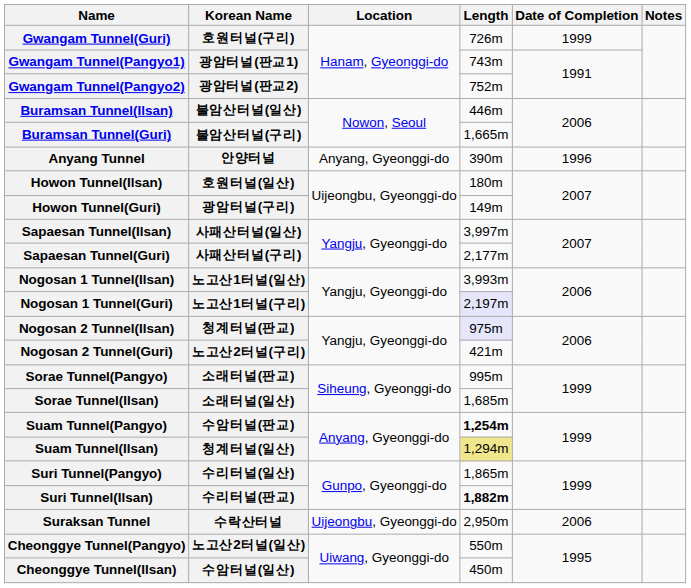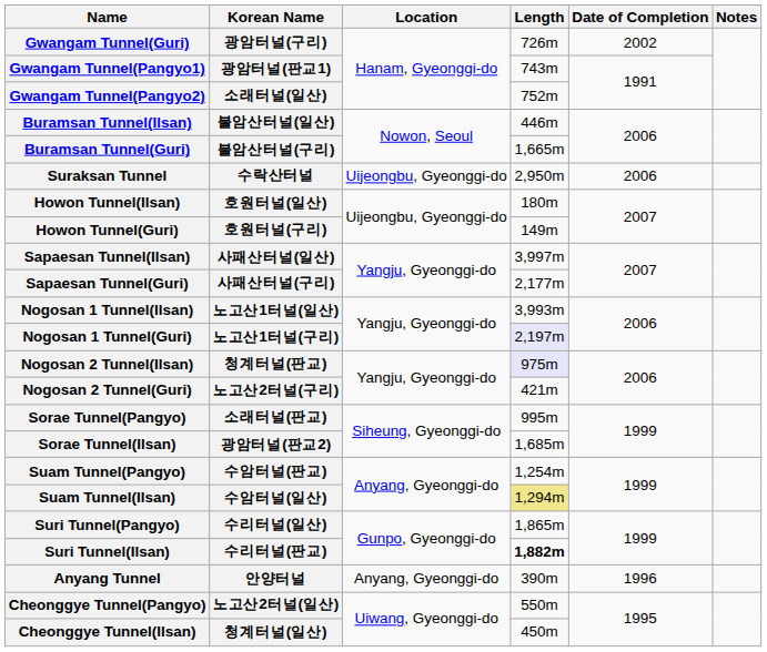 <table class="wikitable" style="font-size: 85%; text-align: center;">
 <tr>
 <th>Name</th>
 <th>Korean Name</th>
 <th>Location</th>
 <th>Length</th>
 <th>Date of Completion</th>
 <th>Notes</th>
 </tr>
 <tr>
 <th><a href='#'>Gwangam Tunnel(Guri)</a></th>
-<th>호원터널(구리)</th>
+<th>광암터널(구리)</th>
 <td rowspan=3><a href='#'>Hanam</a>, <a href='#'>Gyeonggi-do</a></td>
 <td>726m</td>
-<td>1999</td>
+<td>2002</td>
 <td rowspan=3></td>
 </tr>
 <tr>
 <th><a href='#'>Gwangam Tunnel(Pangyo1)</a></th>
 <th>광암터널(판교1)</th>
 <td>743m</td>
 <td rowspan=2>1991</td>
 </tr>
 <tr>
 <th><a href='#'>Gwangam Tunnel(Pangyo2)</a></th>
-<th>광암터널(판교2)</th>
+<th>소래터널(일산)</th>
 <td>752m</td>
 </tr>
 <tr>
 <th><a href='#'>Buramsan Tunnel(Ilsan)</a></th>
 <th>불암산터널(일산)</th>
 <td rowspan=2><a href='#'>Nowon</a>, <a href='#'>Seoul</a></td>
 <td>446m</td>
 <td rowspan=2>2006</td>
 <td rowspan=2></td>
 </tr>
 <tr>
 <th><a href='#'>Buramsan Tunnel(Guri)</a></th>
 <th>불암산터널(구리)</th>
 <td>1,665m</td>
 </tr>
 <tr>
-<th>Anyang Tunnel</th>
-<th>안양터널</th>
-<td>Anyang, Gyeonggi-do</td>
-<td>390m</td>
-<td>1996</td>
+<th>Suraksan Tunnel</th>
+<th>수락산터널</th>
+<td><a href='#'>Uijeongbu</a>, Gyeonggi-do</td>
+<td>2,950m</td>
+<td>2006</td>
 <td></td>
 </tr>
 <tr>
 <th Howon Tunnel>Howon Tunnel(Ilsan)</th>
 <th>호원터널(일산)</th>
 <td rowspan=2>Uijeongbu, Gyeonggi-do</td>
 <td>180m</td>
 <td rowspan=2>2007</td>
 <td rowspan=2></td>
 </tr>
 <tr>
 <th Howon Tunnel>Howon Tunnel(Guri)</th>
-<th>광암터널(구리)</th>
+<th>호원터널(구리)</th>
 <td>149m</td>
 </tr>
 <tr>
 <th Sapaesan Tunnel>Sapaesan Tunnel(Ilsan)</th>
 <th>사패산터널(일산)</th>
 <td rowspan=2><a href='#'>Yangju</a>, Gyeonggi-do</td>
 <td>3,997m</td>
 <td rowspan=2>2007</td>
 <td rowspan=2></td>
 </tr>
 <tr>
 <th Sapaesan Tunnel>Sapaesan Tunnel(Guri)</th>
 <th>사패산터널(구리)</th>
 <td>2,177m</td>
 </tr>
 <tr>
 <th Nogosan 1 Tunnel>Nogosan 1 Tunnel(Ilsan)</th>
 <th>노고산1터널(일산)</th>
 <td rowspan=2>Yangju, Gyeonggi-do</td>
 <td>3,993m</td>
 <td rowspan=2>2006</td>
 <td rowspan=2></td>
 </tr>
 <tr>
 <th Nogosan 1 Tunnel>Nogosan 1 Tunnel(Guri)</th>
 <th>노고산1터널(구리)</th>
 <td style="background: lavender;">2,197m</td>
 </tr>
 <tr>
 <th Nogosan 2 Tunnel>Nogosan 2 Tunnel(Ilsan)</th>
 <th>청계터널(판교)</th>
 <td rowspan=2>Yangju, Gyeonggi-do</td>
 <td style="background: lavender;">975m</td>
 <td rowspan=2>2006</td>
 <td rowspan=2></td>
 </tr>
 <tr>
 <th Nogosan 2 Tunnel>Nogosan 2 Tunnel(Guri)</th>
 <th>노고산2터널(구리)</th>
 <td>421m</td>
 </tr>
 <tr>
 <th Sorae Tunnel>Sorae Tunnel(Pangyo)</th>
 <th>소래터널(판교)</th>
 <td rowspan=2><a href='#'>Siheung</a>, Gyeonggi-do</td>
 <td>995m</td>
 <td rowspan=2>1999</td>
 <td rowspan=2></td>
 </tr>
 <tr>
 <th Sorae Tunnel>Sorae Tunnel(Ilsan)</th>
-<th>소래터널(일산)</th>
+<th>광암터널(판교2)</th>
 <td>1,685m</td>
 </tr>
 <tr>
 <th Suam Tunnel>Suam Tunnel(Pangyo)</th>
 <th>수암터널(판교)</th>
 <td rowspan=2><a href='#'>Anyang</a>, Gyeonggi-do</td>
-<td><strong>1,254m</strong></td>
+<td>1,254m</td>
 <td rowspan=2>1999</td>
 <td rowspan=2></td>
 </tr>
 <tr>
 <th Suam Tunnel>Suam Tunnel(Ilsan)</th>
-<th>청계터널(일산)</th>
+<th>수암터널(일산)</th>
 <td style="background: khaki;">1,294m</td>
 </tr>
 <tr>
 <th Suri Tunnel>Suri Tunnel(Pangyo)</th>
 <th>수리터널(일산)</th>
 <td rowspan=2><a href='#'>Gunpo</a>, Gyeonggi-do</td>
 <td>1,865m</td>
 <td rowspan=2>1999</td>
 <td rowspan=2></td>
 </tr>
 <tr>
 <th Suri Tunnel>Suri Tunnel(Ilsan)</th>
 <th>수리터널(판교)</th>
 <td><strong>1,882m</strong></td>
 </tr>
 <tr>
-<th>Suraksan Tunnel</th>
-<th>수락산터널</th>
-<td><a href='#'>Uijeongbu</a>, Gyeonggi-do</td>
-<td>2,950m</td>
-<td>2006</td>
+<th>Anyang Tunnel</th>
+<th>안양터널</th>
+<td>Anyang, Gyeonggi-do</td>
+<td>390m</td>
+<td>1996</td>
 <td></td>
 </tr>
 <tr>
 <th Cheonggye Tunnel>Cheonggye Tunnel(Pangyo)</th>
 <th>노고산2터널(일산)</th>
 <td rowspan=2><a href='#'>Uiwang</a>, Gyeonggi-do</td>
 <td>550m</td>
 <td rowspan=2>1995</td>
 <td rowspan=2></td>
 </tr>
 <tr>
 <th Cheonggye Tunnel>Cheonggye Tunnel(Ilsan)</th>
-<th>수암터널(일산)</th>
+<th>청계터널(일산)</th>
 <td>450m</td>
 </tr>
 </table>
